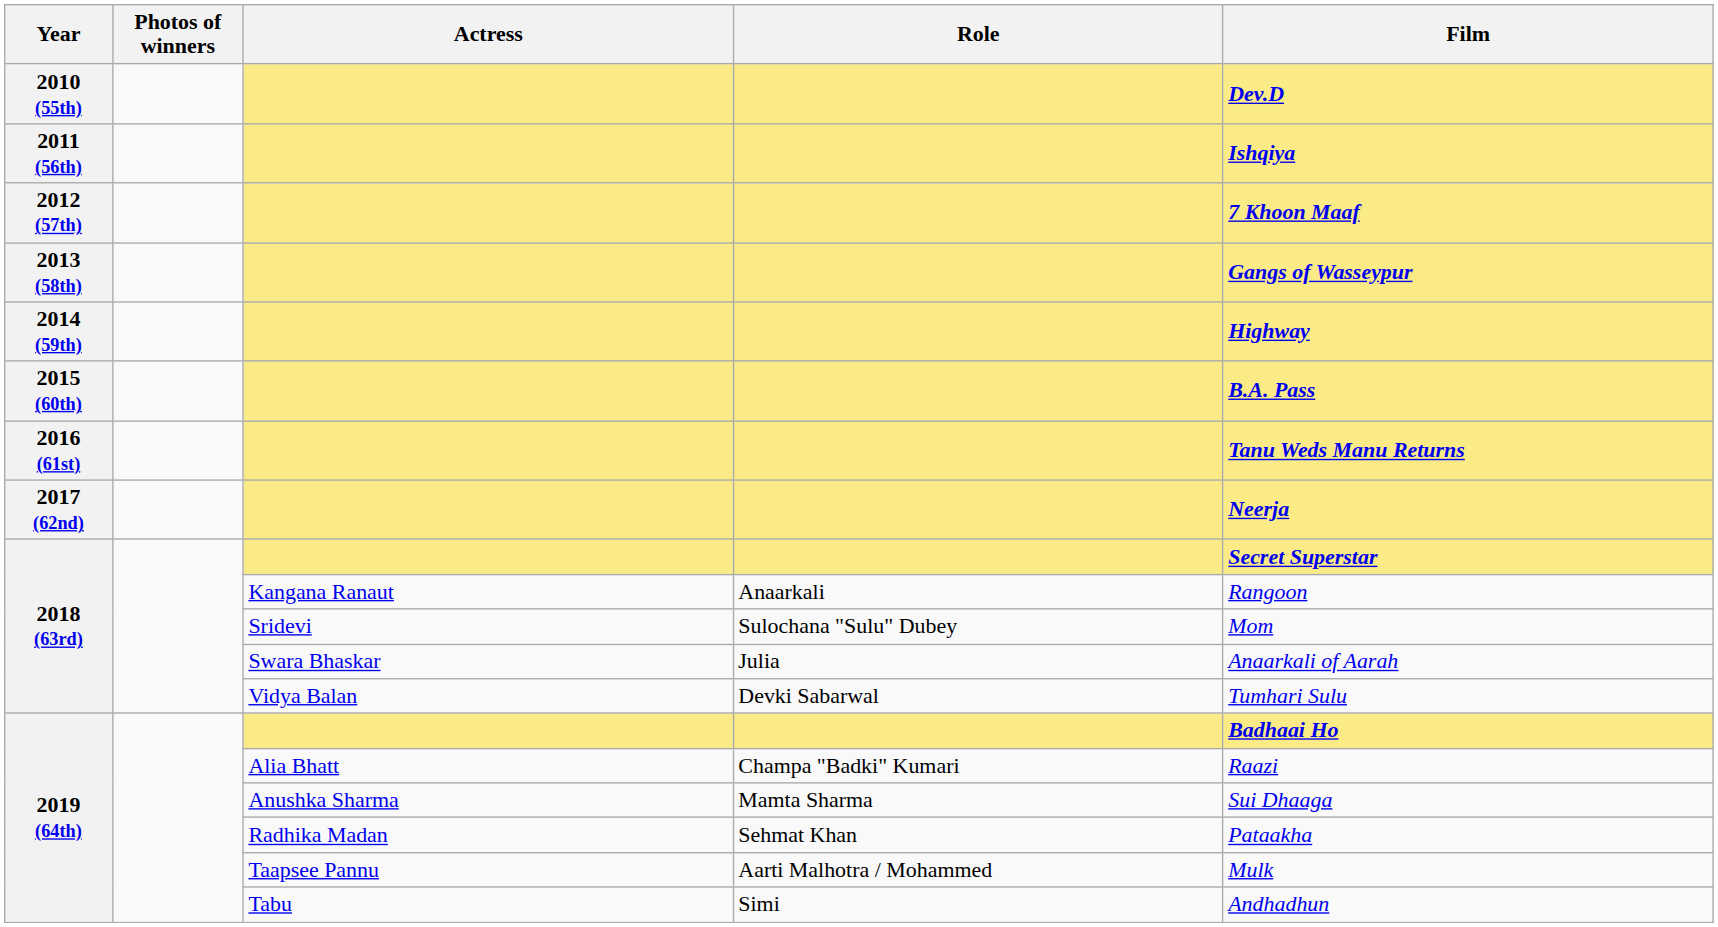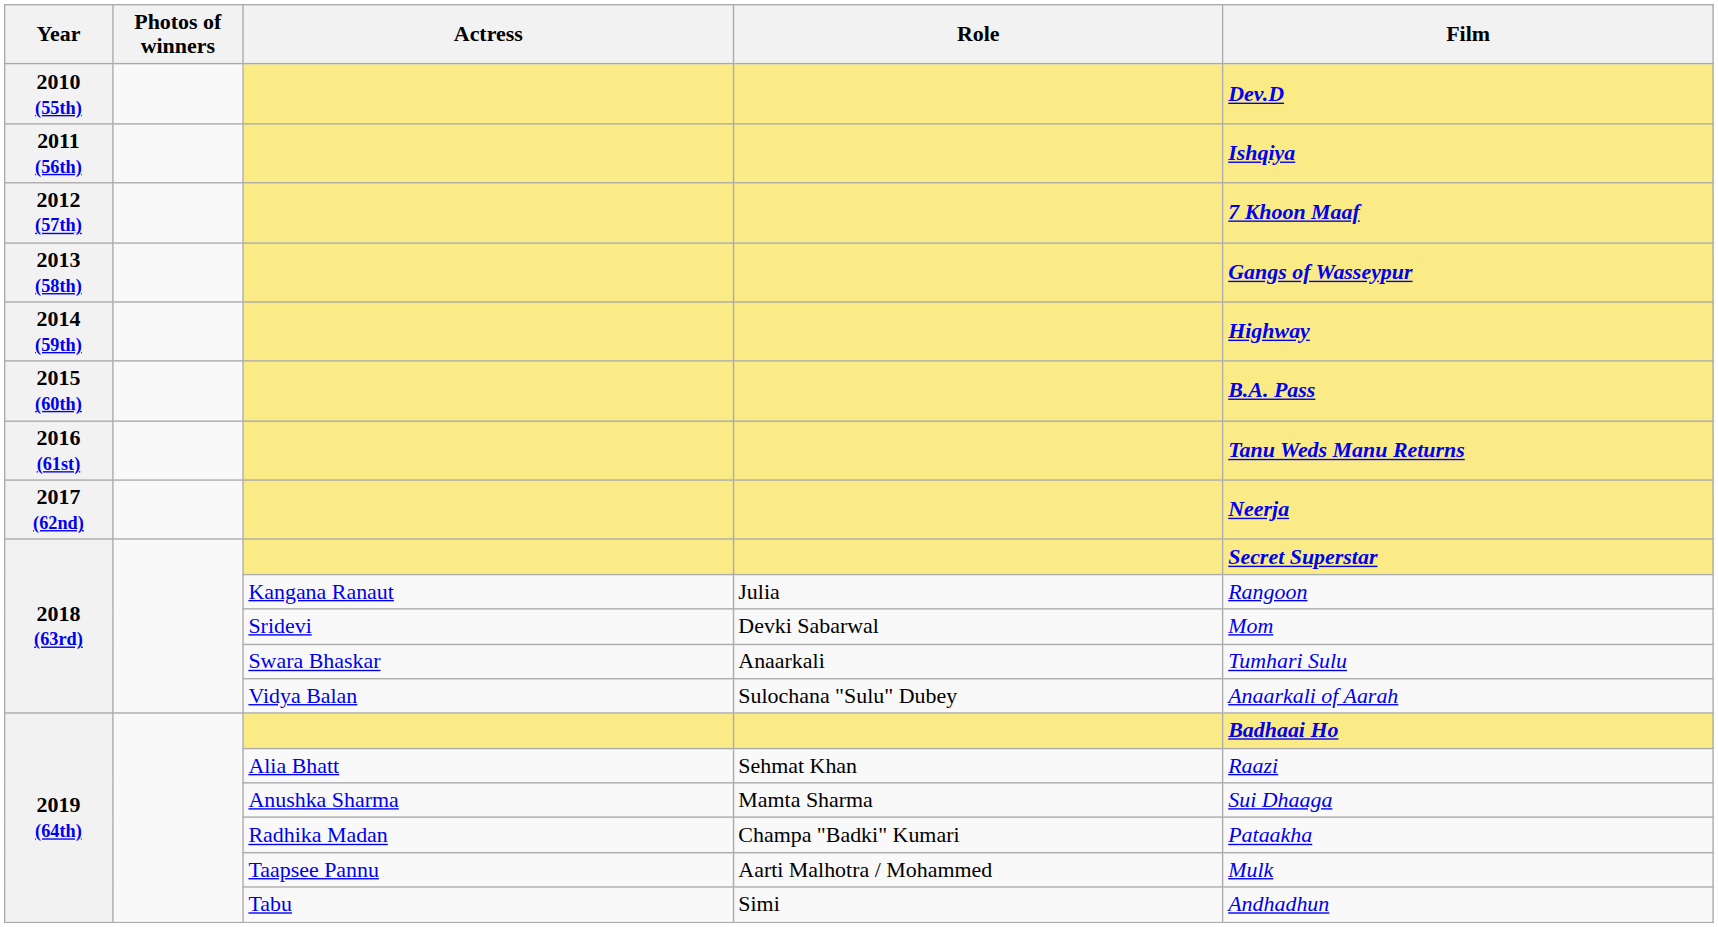 <table class="wikitable sortable" style="text-align:left;">
 <tr>
 <th scope="col" style="width:3%; text-align:center;">Year</th>
 <th scope="col" style="width:3%;text-align:center;">Photos of winners</th>
 <th scope="col" style="width:15%;text-align:center;">Actress</th>
 <th scope="col" style="width:15%;text-align:center;">Role</th>
 <th scope="col" style="width:15%;text-align:center;">Film</th>
 </tr>
 <tr>
 <th scope="row" style="text-align:center">2010 <br><small><a href='#'>(55th)</a> </small></th>
 <td rowspan=1 style="text-align:center"></td>
 <td style="background:#FAEB86;"><strong></strong> </td>
 <td style="background:#FAEB86;"><strong></strong></td>
 <td style="background:#FAEB86;"><strong><em><a href='#'>Dev.D</a></em></strong></td>
 </tr>
 <tr>
 <th scope="row" style="text-align:center">2011 <br><small><a href='#'>(56th)</a> </small></th>
 <td rowspan=1 style="text-align:center"></td>
 <td style="background:#FAEB86;"><strong></strong> </td>
 <td style="background:#FAEB86;"><strong></strong></td>
 <td style="background:#FAEB86;"><strong><em><a href='#'>Ishqiya</a></em></strong></td>
 </tr>
 <tr>
 <th scope="row" style="text-align:center">2012 <br><small><a href='#'>(57th)</a> </small></th>
 <td rowspan=1 style="text-align:center"></td>
 <td style="background:#FAEB86;"><strong></strong> </td>
 <td style="background:#FAEB86;"><strong></strong></td>
 <td style="background:#FAEB86;"><strong><em><a href='#'>7 Khoon Maaf</a></em></strong></td>
 </tr>
 <tr>
 <th scope="row" style="text-align:center">2013 <br><small><a href='#'>(58th)</a> </small></th>
 <td rowspan=1 style="text-align:center"></td>
 <td style="background:#FAEB86;"><strong></strong> </td>
 <td style="background:#FAEB86;"><strong></strong></td>
 <td style="background:#FAEB86;"><strong><em><a href='#'>Gangs of Wasseypur</a></em></strong></td>
 </tr>
 <tr>
 <th scope="row" style="text-align:center">2014 <br><small><a href='#'>(59th)</a> </small></th>
 <td rowspan=1 style="text-align:center"></td>
 <td style="background:#FAEB86;"><strong></strong> </td>
 <td style="background:#FAEB86;"><strong></strong></td>
 <td style="background:#FAEB86;"><strong><em><a href='#'>Highway</a></em></strong></td>
 </tr>
 <tr>
 <th scope="row" style="text-align:center">2015 <br><small><a href='#'>(60th)</a> </small></th>
 <td rowspan=1 style="text-align:center"></td>
 <td style="background:#FAEB86;"><strong></strong> </td>
 <td style="background:#FAEB86;"><strong></strong></td>
 <td style="background:#FAEB86;"><strong><em><a href='#'>B.A. Pass</a></em></strong></td>
 </tr>
 <tr>
 <th scope="row" style="text-align:center">2016 <br><small><a href='#'>(61st)</a> </small></th>
 <td rowspan=1 style="text-align:center"></td>
 <td style="background:#FAEB86;"><strong></strong> </td>
 <td style="background:#FAEB86;"><strong></strong></td>
 <td style="background:#FAEB86;"><strong><em><a href='#'>Tanu Weds Manu Returns</a></em></strong></td>
 </tr>
 <tr>
 <th scope="row" style="text-align:center">2017 <br><small><a href='#'>(62nd)</a> </small></th>
 <td rowspan=1 style="text-align:center"></td>
 <td style="background:#FAEB86;"><strong></strong> </td>
 <td style="background:#FAEB86;"><strong></strong></td>
 <td style="background:#FAEB86;"><strong><em><a href='#'>Neerja</a></em></strong></td>
 </tr>
 <tr>
 <th scope="row" rowspan=5 style="text-align:center">2018 <br><small><a href='#'>(63rd)</a> </small></th>
 <td rowspan=5 style="text-align:center"></td>
 <td style="background:#FAEB86;"><strong></strong> </td>
 <td style="background:#FAEB86;"><strong></strong></td>
 <td style="background:#FAEB86;"><strong><em><a href='#'>Secret Superstar</a></em></strong></td>
 </tr>
 <tr>
 <td><a href='#'>Kangana Ranaut</a></td>
-<td>Anaarkali</td>
+<td>Julia</td>
 <td><em><a href='#'>Rangoon</a></em></td>
 </tr>
 <tr>
 <td><a href='#'>Sridevi</a></td>
-<td>Sulochana "Sulu" Dubey</td>
+<td>Devki Sabarwal</td>
 <td><em><a href='#'>Mom</a></em></td>
 </tr>
 <tr>
 <td><a href='#'>Swara Bhaskar</a></td>
-<td>Julia</td>
-<td><em><a href='#'>Anaarkali of Aarah</a></em></td>
+<td>Anaarkali</td>
+<td><em><a href='#'>Tumhari Sulu</a></em></td>
 </tr>
 <tr>
 <td><a href='#'>Vidya Balan</a></td>
-<td>Devki Sabarwal</td>
-<td><em><a href='#'>Tumhari Sulu</a></em></td>
+<td>Sulochana "Sulu" Dubey</td>
+<td><em><a href='#'>Anaarkali of Aarah</a></em></td>
 </tr>
 <tr>
 <th scope="row" rowspan=6 style="text-align:center">2019 <br><small><a href='#'>(64th)</a> </small></th>
 <td rowspan=6 style="text-align:center"></td>
 <td style="background:#FAEB86;"><strong></strong> </td>
 <td style="background:#FAEB86;"><strong></strong></td>
 <td style="background:#FAEB86;"><strong><em><a href='#'>Badhaai Ho</a></em></strong></td>
 </tr>
 <tr>
 <td><a href='#'>Alia Bhatt</a></td>
-<td>Champa "Badki" Kumari</td>
+<td>Sehmat Khan</td>
 <td><em><a href='#'>Raazi</a></em></td>
 </tr>
 <tr>
 <td><a href='#'>Anushka Sharma</a></td>
 <td>Mamta Sharma</td>
 <td><em><a href='#'>Sui Dhaaga</a></em></td>
 </tr>
 <tr>
 <td><a href='#'>Radhika Madan</a></td>
-<td>Sehmat Khan</td>
+<td>Champa "Badki" Kumari</td>
 <td><em><a href='#'>Pataakha</a></em></td>
 </tr>
 <tr>
 <td><a href='#'>Taapsee Pannu</a></td>
 <td>Aarti Malhotra / Mohammed</td>
 <td><em><a href='#'>Mulk</a></em></td>
 </tr>
 <tr>
 <td><a href='#'>Tabu</a></td>
 <td>Simi</td>
 <td><em><a href='#'>Andhadhun</a></em></td>
 </tr>
 </table>
